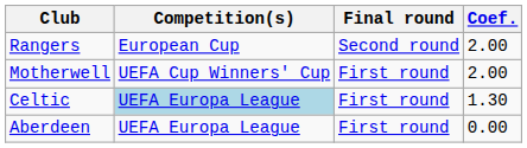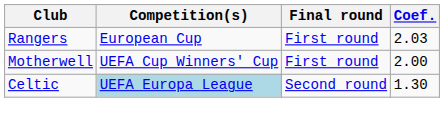 <table class="wikitable">
 <tr>
 <th>Club</th>
 <th>Competition(s)</th>
 <th>Final round</th>
 <th><a href='#'>Coef.</a></th>
 </tr>
 <tr>
 <td><a href='#'>Rangers</a></td>
 <td><a href='#'>European Cup</a></td>
-<td><a href='#'>Second round</a></td>
-<td>2.00</td>
+<td><a href='#'>First round</a></td>
+<td>2.03</td>
 </tr>
 <tr>
 <td><a href='#'>Motherwell</a></td>
 <td><a href='#'>UEFA Cup Winners' Cup</a></td>
 <td><a href='#'>First round</a></td>
 <td>2.00</td>
 </tr>
 <tr>
 <td><a href='#'>Celtic</a></td>
 <td style="background: lightblue;"><a href='#'>UEFA Europa League</a></td>
-<td><a href='#'>First round</a></td>
+<td><a href='#'>Second round</a></td>
 <td>1.30</td>
 </tr>
-<tr>
-<td><a href='#'>Aberdeen</a></td>
-<td><a href='#'>UEFA Europa League</a></td>
-<td><a href='#'>First round</a></td>
-<td>0.00</td>
-</tr>
 </table>
